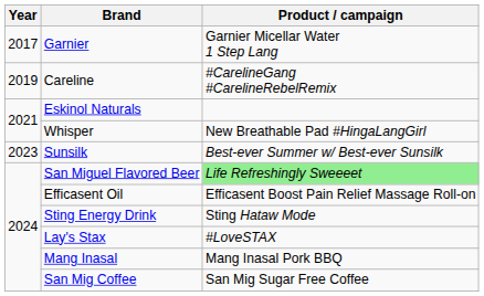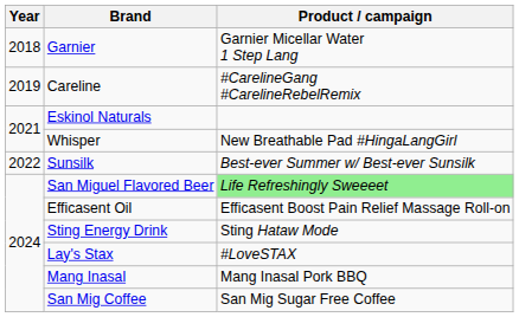 <table class="wikitable sortable">
 <tr>
 <th>Year</th>
 <th>Brand</th>
 <th>Product / campaign</th>
 </tr>
 <tr>
-<td>2017</td>
+<td>2018</td>
 <td><a href='#'>Garnier</a></td>
 <td>Garnier Micellar Water<br><em>1 Step Lang</em></td>
 </tr>
 <tr>
 <td>2019</td>
 <td>Careline</td>
 <td><em>#CarelineGang</em><br><em>#CarelineRebelRemix</em></td>
 </tr>
 <tr>
 <td rowspan="2">2021</td>
 <td><a href='#'>Eskinol Naturals</a></td>
 <td></td>
 </tr>
 <tr>
 <td>Whisper</td>
 <td>New Breathable Pad <em>#HingaLangGirl</em></td>
 </tr>
 <tr>
-<td>2023</td>
+<td>2022</td>
 <td><a href='#'>Sunsilk</a></td>
 <td><em>Best-ever Summer w/ Best-ever Sunsilk</em></td>
 </tr>
 <tr>
 <td rowspan="6">2024</td>
 <td><a href='#'>San Miguel Flavored Beer</a></td>
 <td style="background: lightgreen;"><em>Life Refreshingly Sweeeet</em></td>
 </tr>
 <tr>
 <td>Efficasent Oil</td>
 <td>Efficasent Boost Pain Relief Massage Roll-on</td>
 </tr>
 <tr>
 <td><a href='#'>Sting Energy Drink</a></td>
 <td>Sting <em>Hataw Mode</em></td>
 </tr>
 <tr>
 <td><a href='#'>Lay's Stax</a></td>
 <td><em>#LoveSTAX</em></td>
 </tr>
 <tr>
 <td><a href='#'>Mang Inasal</a></td>
 <td>Mang Inasal Pork BBQ</td>
 </tr>
 <tr>
 <td><a href='#'>San Mig Coffee</a></td>
 <td>San Mig Sugar Free Coffee</td>
 </tr>
 </table>
